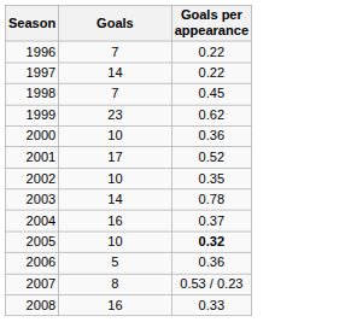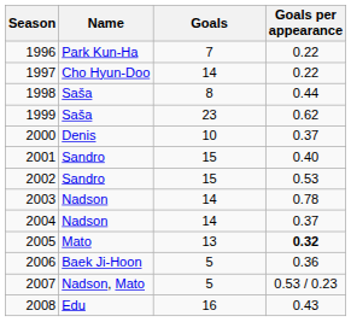 <table class="wikitable sortable" style="text-align: center;">
 <tr>
 <th>Season</th>
+<th>Name</th>
 <th style="width: 8em;">Goals</th>
 <th style="width: 4em;">Goals per appearance</th>
 </tr>
 <tr>
 <td style="text-align:right;">1996</td>
+<td style="text-align:left;"> <a href='#'>Park Kun-Ha</a></td>
 <td>7</td>
 <td>0.22</td>
 </tr>
 <tr>
 <td style="text-align:right;">1997</td>
+<td style="text-align:left;"> <a href='#'>Cho Hyun-Doo</a></td>
 <td>14</td>
 <td>0.22</td>
 </tr>
 <tr>
 <td style="text-align:right;">1998</td>
-<td>7</td>
-<td>0.45</td>
+<td style="text-align:left;"> <a href='#'>Saša</a></td>
+<td>8</td>
+<td>0.44</td>
 </tr>
 <tr>
 <td style="text-align:right;">1999</td>
+<td style="text-align:left;"> <a href='#'>Saša</a></td>
 <td>23</td>
 <td>0.62</td>
 </tr>
 <tr>
 <td style="text-align:right;">2000</td>
+<td style="text-align:left;"> <a href='#'>Denis</a></td>
 <td>10</td>
-<td>0.36</td>
+<td>0.37</td>
 </tr>
 <tr>
 <td style="text-align:right;">2001</td>
-<td>17</td>
-<td>0.52</td>
+<td style="text-align:left;"> <a href='#'>Sandro</a></td>
+<td>15</td>
+<td>0.40</td>
 </tr>
 <tr>
 <td style="text-align:right;">2002</td>
-<td>10</td>
-<td>0.35</td>
+<td style="text-align:left;"> <a href='#'>Sandro</a></td>
+<td>15</td>
+<td>0.53</td>
 </tr>
 <tr>
 <td style="text-align:right;">2003</td>
+<td style="text-align:left;"> <a href='#'>Nadson</a></td>
 <td>14</td>
 <td>0.78</td>
 </tr>
 <tr>
 <td style="text-align:right;">2004</td>
-<td>16</td>
+<td style="text-align:left;"> <a href='#'>Nadson</a></td>
+<td>14</td>
 <td>0.37</td>
 </tr>
 <tr>
 <td style="text-align:right;">2005</td>
-<td>10</td>
+<td style="text-align:left;"> <a href='#'>Mato</a></td>
+<td>13</td>
 <td><strong>0.32</strong></td>
 </tr>
 <tr>
 <td style="text-align:right;">2006</td>
+<td style="text-align:left;"> <a href='#'>Baek Ji-Hoon</a></td>
 <td>5</td>
 <td>0.36</td>
 </tr>
 <tr>
 <td style="text-align:right;">2007</td>
-<td>8</td>
+<td style="text-align:left;"> <a href='#'>Nadson</a>,  <a href='#'>Mato</a></td>
+<td>5</td>
 <td>0.53 / 0.23</td>
 </tr>
 <tr>
 <td style="text-align:right;">2008</td>
+<td style="text-align:left;"> <a href='#'>Edu</a></td>
 <td>16</td>
-<td>0.33</td>
+<td>0.43</td>
 </tr>
 </table>
